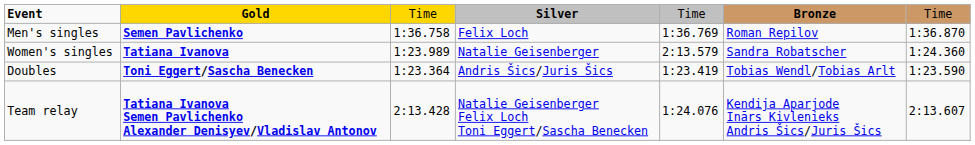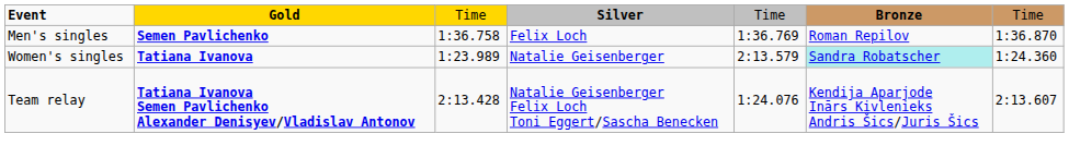 <table class="wikitable" style="width:85%;">
 <tr>
 <td><strong>Event</strong></td>
 <td !  style="text-align:center; background:gold;"><strong>Gold</strong></td>
 <td !  style="text-align:center; background:gold;">Time</td>
 <td !  style="text-align:center; background:silver;"><strong>Silver</strong></td>
 <td !  style="text-align:center; background:silver;">Time</td>
 <td !  style="text-align:center; background:#c96;"><strong>Bronze</strong></td>
 <td !  style="text-align:center; background:#c96;">Time</td>
 </tr>
 <tr>
 <td>Men's singles</td>
 <td><strong><a href='#'>Semen Pavlichenko</a></strong><br></td>
 <td>1:36.758</td>
 <td><a href='#'>Felix Loch</a><br></td>
 <td>1:36.769</td>
 <td><a href='#'>Roman Repilov</a><br></td>
 <td>1:36.870</td>
 </tr>
 <tr>
 <td>Women's singles</td>
 <td><strong><a href='#'>Tatiana Ivanova</a></strong><br></td>
 <td>1:23.989</td>
 <td><a href='#'>Natalie Geisenberger</a><br></td>
 <td>2:13.579</td>
-<td><a href='#'>Sandra Robatscher</a><br></td>
+<td style="background: paleturquoise;"><a href='#'>Sandra Robatscher</a><br></td>
 <td>1:24.360</td>
-</tr>
-<tr>
-<td>Doubles</td>
-<td><strong><a href='#'>Toni Eggert</a>/<a href='#'>Sascha Benecken</a></strong><br></td>
-<td>1:23.364</td>
-<td><a href='#'>Andris Šics</a>/<a href='#'>Juris Šics</a><br></td>
-<td>1:23.419</td>
-<td><a href='#'>Tobias Wendl</a>/<a href='#'>Tobias Arlt</a><br></td>
-<td>1:23.590</td>
 </tr>
 <tr>
 <td>Team relay</td>
 <td><strong><br><a href='#'>Tatiana Ivanova</a><br><a href='#'>Semen Pavlichenko</a><br><a href='#'>Alexander Denisyev</a>/<a href='#'>Vladislav Antonov</a></strong></td>
 <td>2:13.428</td>
 <td><br><a href='#'>Natalie Geisenberger</a><br><a href='#'>Felix Loch</a><br><a href='#'>Toni Eggert</a>/<a href='#'>Sascha Benecken</a></td>
 <td>1:24.076</td>
 <td><br><a href='#'>Kendija Aparjode</a><br><a href='#'>Inārs Kivlenieks</a><br><a href='#'>Andris Šics</a>/<a href='#'>Juris Šics</a></td>
 <td>2:13.607</td>
 </tr>
 </table>
